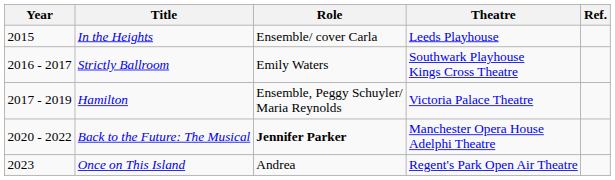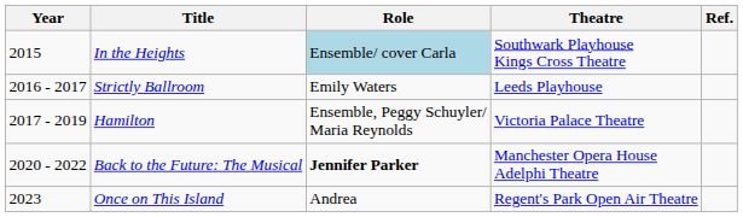 <table class="wikitable">
 <tr>
 <th>Year</th>
 <th>Title</th>
 <th>Role</th>
 <th>Theatre</th>
 <th>Ref.</th>
 </tr>
 <tr>
 <td>2015</td>
 <td><em><a href='#'>In the Heights</a></em></td>
-<td>Ensemble/ cover Carla</td>
-<td><a href='#'>Leeds Playhouse</a></td>
+<td style="background: lightblue;">Ensemble/ cover Carla</td>
+<td><a href='#'>Southwark Playhouse</a><br><a href='#'>Kings Cross Theatre</a></td>
 <td></td>
 </tr>
 <tr>
 <td>2016 - 2017</td>
 <td><a href='#'><em>Strictly Ballroom</em></a></td>
 <td>Emily Waters</td>
-<td><a href='#'>Southwark Playhouse</a><br><a href='#'>Kings Cross Theatre</a></td>
+<td><a href='#'>Leeds Playhouse</a></td>
 <td></td>
 </tr>
 <tr>
 <td>2017 - 2019</td>
 <td><em><a href='#'>Hamilton</a></em></td>
 <td>Ensemble, Peggy Schuyler/<br>Maria Reynolds</td>
 <td><a href='#'>Victoria Palace Theatre</a></td>
 <td></td>
 </tr>
 <tr>
 <td>2020 - 2022</td>
 <td><em><a href='#'>Back to the Future: The Musical</a></em></td>
 <td><strong>Jennifer Parker</strong></td>
 <td><a href='#'>Manchester Opera House</a><br><a href='#'>Adelphi Theatre</a></td>
 <td></td>
 </tr>
 <tr>
 <td>2023</td>
 <td><em><a href='#'>Once on This Island</a></em></td>
 <td>Andrea</td>
 <td><a href='#'>Regent's Park Open Air Theatre</a></td>
 <td></td>
 </tr>
 </table>
